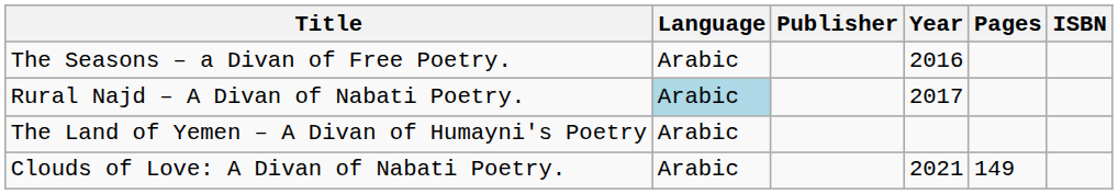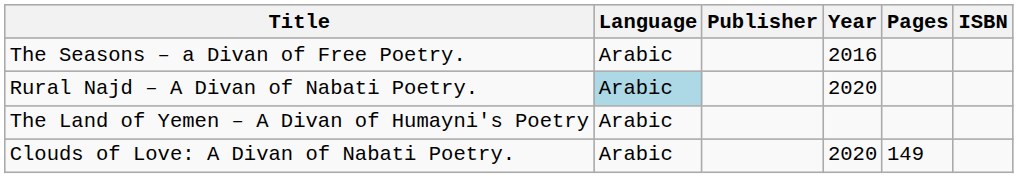 <table class="wikitable">
 <tr>
 <th>Title</th>
 <th>Language</th>
 <th>Publisher</th>
 <th>Year</th>
 <th>Pages</th>
 <th>ISBN</th>
 </tr>
 <tr>
 <td>The Seasons – a Divan of Free Poetry.</td>
 <td>Arabic</td>
 <td></td>
 <td>2016</td>
 <td></td>
 <td></td>
 </tr>
 <tr>
 <td>Rural Najd – A Divan of Nabati Poetry.</td>
 <td style="background: lightblue;">Arabic</td>
 <td></td>
-<td>2017</td>
+<td>2020</td>
 <td></td>
 <td></td>
 </tr>
 <tr>
 <td>The Land of Yemen – A Divan of Humayni's Poetry</td>
 <td>Arabic</td>
 <td></td>
 <td></td>
 <td></td>
 <td></td>
 </tr>
 <tr>
 <td>Clouds of Love: A Divan of Nabati Poetry.</td>
 <td>Arabic</td>
 <td></td>
-<td>2021</td>
+<td>2020</td>
 <td>149</td>
 <td></td>
 </tr>
 </table>
